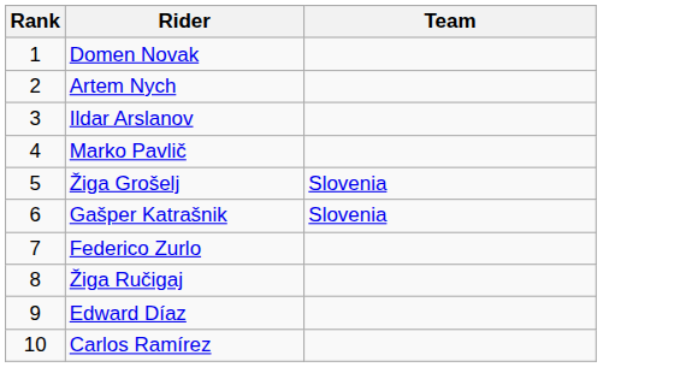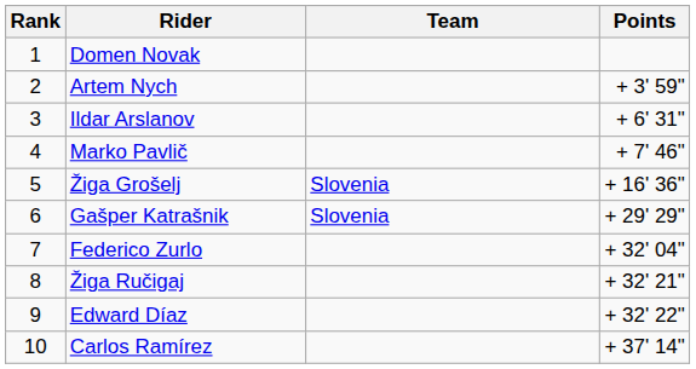 <table class="wikitable">
 <tr>
 <th>Rank</th>
 <th>Rider</th>
 <th>Team</th>
+<th>Points</th>
 </tr>
 <tr>
 <td style="text-align:center;">1</td>
 <td width=180> <a href='#'>Domen Novak</a> </td>
 <td width=222></td>
+<td style="text-align:right;"></td>
 </tr>
 <tr>
 <td style="text-align:center;">2</td>
 <td> <a href='#'>Artem Nych</a></td>
 <td></td>
+<td style="text-align:right;">+ 3' 59"</td>
 </tr>
 <tr>
 <td style="text-align:center;">3</td>
 <td> <a href='#'>Ildar Arslanov</a></td>
 <td></td>
+<td style="text-align:right;">+ 6' 31"</td>
 </tr>
 <tr>
 <td style="text-align:center;">4</td>
 <td> <a href='#'>Marko Pavlič</a></td>
 <td></td>
+<td style="text-align:right;">+ 7' 46"</td>
 </tr>
 <tr>
 <td style="text-align:center;">5</td>
 <td> <a href='#'>Žiga Grošelj</a></td>
 <td><a href='#'>Slovenia</a></td>
+<td style="text-align:right;">+ 16' 36"</td>
 </tr>
 <tr>
 <td style="text-align:center;">6</td>
 <td> <a href='#'>Gašper Katrašnik</a></td>
 <td><a href='#'>Slovenia</a></td>
+<td style="text-align:right;">+ 29' 29"</td>
 </tr>
 <tr>
 <td style="text-align:center;">7</td>
 <td> <a href='#'>Federico Zurlo</a></td>
 <td></td>
+<td style="text-align:right;">+ 32' 04"</td>
 </tr>
 <tr>
 <td style="text-align:center;">8</td>
 <td> <a href='#'>Žiga Ručigaj</a></td>
 <td></td>
+<td style="text-align:right;">+ 32' 21"</td>
 </tr>
 <tr>
 <td style="text-align:center;">9</td>
 <td> <a href='#'>Edward Díaz</a></td>
 <td></td>
+<td style="text-align:right;">+ 32' 22"</td>
 </tr>
 <tr>
 <td style="text-align:center;">10</td>
 <td> <a href='#'>Carlos Ramírez</a></td>
 <td></td>
+<td style="text-align:right;">+ 37' 14"</td>
 </tr>
 </table>
